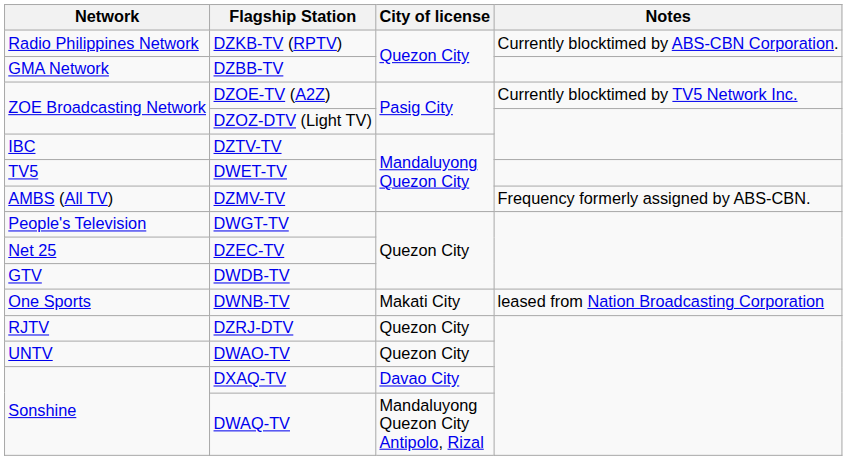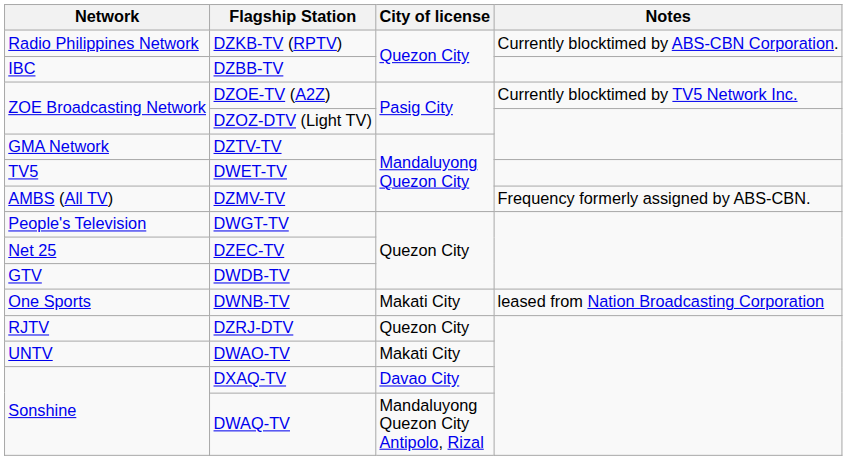 <table class="wikitable">
 <tr>
 <th>Network</th>
 <th>Flagship Station</th>
 <th>City of license</th>
 <th>Notes</th>
 </tr>
 <tr>
 <td><a href='#'>Radio Philippines Network</a></td>
 <td><a href='#'>DZKB-TV</a> (<a href='#'>RPTV</a>)</td>
 <td rowspan=2><a href='#'>Quezon City</a></td>
 <td>Currently blocktimed by <a href='#'>ABS-CBN Corporation</a>.</td>
 </tr>
 <tr>
-<td><a href='#'>GMA Network</a></td>
+<td><a href='#'>IBC</a></td>
 <td><a href='#'>DZBB-TV</a></td>
 <td></td>
 </tr>
 <tr>
 <td rowspan=2><a href='#'>ZOE Broadcasting Network</a></td>
 <td><a href='#'>DZOE-TV</a> (<a href='#'>A2Z</a>)</td>
 <td rowspan=2><a href='#'>Pasig City</a></td>
 <td>Currently blocktimed by <a href='#'>TV5 Network Inc.</a></td>
 </tr>
 <tr>
 <td><a href='#'>DZOZ-DTV</a> (Light TV)</td>
 </tr>
 <tr>
-<td><a href='#'>IBC</a></td>
+<td><a href='#'>GMA Network</a></td>
 <td><a href='#'>DZTV-TV</a></td>
 <td rowspan=3><a href='#'>Mandaluyong</a><br><a href='#'>Quezon City</a></td>
 </tr>
 <tr>
 <td><a href='#'>TV5</a></td>
 <td><a href='#'>DWET-TV</a></td>
 <td></td>
 </tr>
 <tr>
 <td><a href='#'>AMBS</a> (<a href='#'>All TV</a>)</td>
 <td><a href='#'>DZMV-TV</a></td>
 <td>Frequency formerly assigned by ABS-CBN.</td>
 </tr>
 <tr>
 <td><a href='#'>People's Television</a></td>
 <td><a href='#'>DWGT-TV</a></td>
 <td rowspan=3>Quezon City</td>
 </tr>
 <tr>
 <td><a href='#'>Net 25</a></td>
 <td><a href='#'>DZEC-TV</a></td>
 </tr>
 <tr>
 <td><a href='#'>GTV</a></td>
 <td><a href='#'>DWDB-TV</a></td>
 </tr>
 <tr>
 <td><a href='#'>One Sports</a></td>
 <td><a href='#'>DWNB-TV</a></td>
 <td>Makati City</td>
 <td>leased from <a href='#'>Nation Broadcasting Corporation</a></td>
 </tr>
 <tr>
 <td><a href='#'>RJTV</a></td>
 <td><a href='#'>DZRJ-DTV</a></td>
 <td>Quezon City</td>
 <td rowspan="4"></td>
 </tr>
 <tr>
 <td><a href='#'>UNTV</a></td>
 <td><a href='#'>DWAO-TV</a></td>
-<td>Quezon City</td>
+<td>Makati City</td>
 </tr>
 <tr>
 <td rowspan=2><a href='#'>Sonshine</a></td>
 <td><a href='#'>DXAQ-TV</a></td>
 <td><a href='#'>Davao City</a></td>
 </tr>
 <tr>
 <td><a href='#'>DWAQ-TV</a></td>
 <td>Mandaluyong<br>Quezon City<br><a href='#'>Antipolo</a>, <a href='#'>Rizal</a></td>
 </tr>
 </table>
